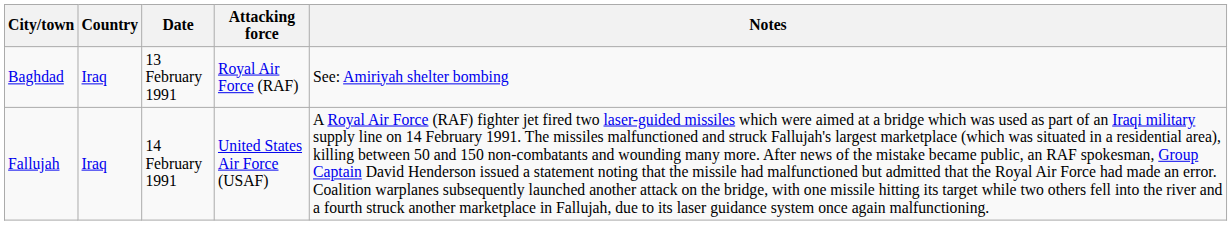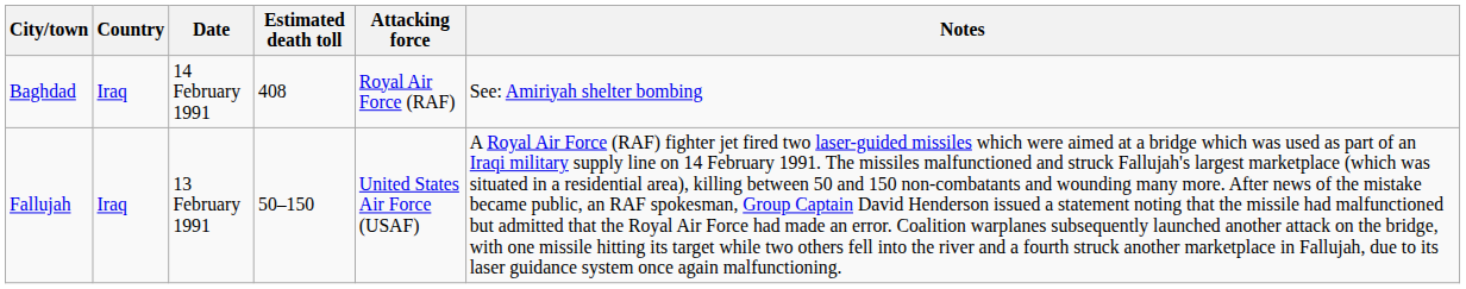 <table class="wikitable">
 <tr>
 <th>City/town</th>
 <th>Country</th>
 <th>Date</th>
+<th>Estimated death toll</th>
 <th>Attacking force</th>
 <th>Notes</th>
 </tr>
 <tr>
 <td><a href='#'>Baghdad</a></td>
 <td><a href='#'>Iraq</a></td>
-<td>13 February 1991</td>
+<td>14 February 1991</td>
+<td>408</td>
 <td><a href='#'>Royal Air Force</a> (RAF)</td>
 <td>See: <a href='#'>Amiriyah shelter bombing</a></td>
 </tr>
 <tr>
 <td><a href='#'>Fallujah</a></td>
 <td><a href='#'>Iraq</a></td>
-<td>14 February 1991</td>
+<td>13 February 1991</td>
+<td>50–150</td>
 <td><a href='#'>United States Air Force</a> (USAF)</td>
 <td>A <a href='#'>Royal Air Force</a> (RAF) fighter jet fired two <a href='#'>laser-guided missiles</a> which were aimed at a bridge which was used as part of an <a href='#'>Iraqi military</a> supply line on 14 February 1991. The missiles malfunctioned and struck Fallujah's largest marketplace (which was situated in a residential area), killing between 50 and 150 non-combatants and wounding many more. After news of the mistake became public, an RAF spokesman, <a href='#'>Group Captain</a> David Henderson issued a statement noting that the missile had malfunctioned but admitted that the Royal Air Force had made an error. Coalition warplanes subsequently launched another attack on the bridge, with one missile hitting its target while two others fell into the river and a fourth struck another marketplace in Fallujah, due to its laser guidance system once again malfunctioning.</td>
 </tr>
 </table>
